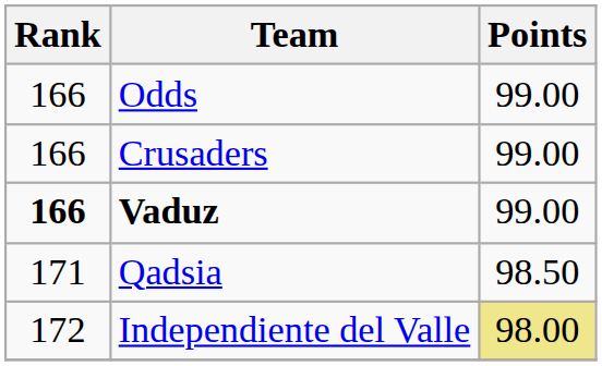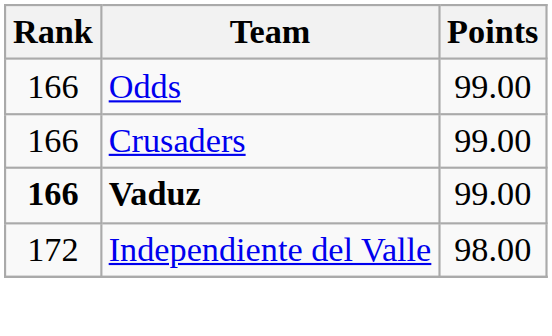 <table class="wikitable" style="text-align: center;">
 <tr>
 <th>Rank</th>
 <th>Team</th>
 <th>Points</th>
 </tr>
 <tr>
 <td>166</td>
 <td align=left> <a href='#'>Odds</a></td>
 <td>99.00</td>
 </tr>
 <tr>
 <td>166</td>
 <td align=left> <a href='#'>Crusaders</a></td>
 <td>99.00</td>
 </tr>
 <tr>
 <td><strong>166</strong></td>
 <td align=left> <strong>Vaduz</strong></td>
 <td>99.00</td>
 </tr>
 <tr>
-<td>171</td>
-<td align=left> <a href='#'>Qadsia</a></td>
-<td>98.50</td>
-</tr>
-<tr>
 <td>172</td>
 <td align=left> <a href='#'>Independiente del Valle</a></td>
-<td style="background: khaki;">98.00</td>
+<td>98.00</td>
 </tr>
 <tr>
 </tr>
 </table>
